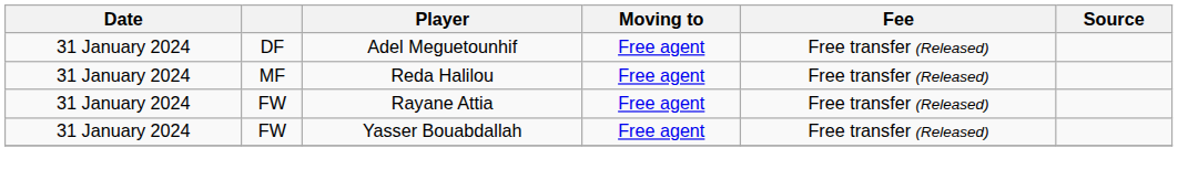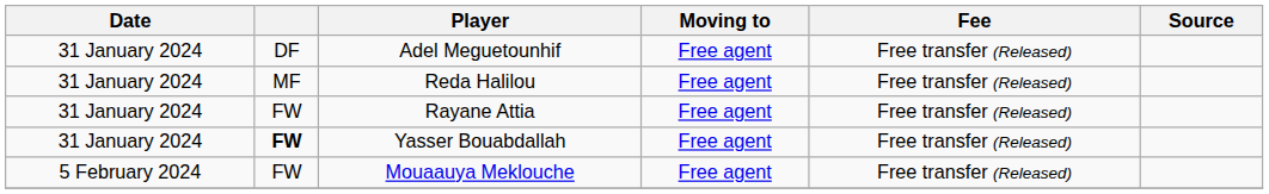 <table class="wikitable sortable" style="width:70%; text-align:center; font-size:85%; text-align:centre;">
 <tr>
 <th>Date</th>
 <th></th>
 <th>Player</th>
 <th>Moving to</th>
 <th>Fee</th>
 <th>Source</th>
 </tr>
 <tr>
 <td>31 January 2024</td>
 <td>DF</td>
 <td> Adel Meguetounhif</td>
 <td><a href='#'>Free agent</a></td>
 <td>Free transfer <small><em>(Released)</em></small></td>
 <td></td>
 </tr>
 <tr>
 <td>31 January 2024</td>
 <td>MF</td>
 <td> Reda Halilou</td>
 <td><a href='#'>Free agent</a></td>
 <td>Free transfer <small><em>(Released)</em></small></td>
 <td></td>
 </tr>
 <tr>
 <td>31 January 2024</td>
 <td>FW</td>
 <td> Rayane Attia</td>
 <td><a href='#'>Free agent</a></td>
 <td>Free transfer <small><em>(Released)</em></small></td>
 <td></td>
 </tr>
 <tr>
 <td>31 January 2024</td>
+<td><strong>FW</strong></td>
+<td> Yasser Bouabdallah</td>
+<td><a href='#'>Free agent</a></td>
+<td>Free transfer <small><em>(Released)</em></small></td>
+<td></td>
+</tr>
+<tr>
+<td>5 February 2024</td>
 <td>FW</td>
-<td> Yasser Bouabdallah</td>
+<td> <a href='#'>Mouaauya Meklouche</a></td>
 <td><a href='#'>Free agent</a></td>
 <td>Free transfer <small><em>(Released)</em></small></td>
 <td></td>
 </tr>
 <tr>
 </tr>
 </table>
